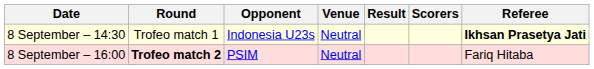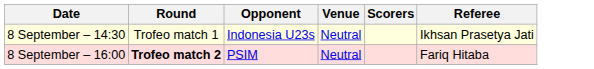 <table class="wikitable">
 <tr>
 <th>Date</th>
 <th>Round</th>
 <th>Opponent</th>
 <th>Venue</th>
-<th>Result</th>
 <th>Scorers</th>
 <th>Referee</th>
 </tr>
 <tr bgcolor="#FFFFDD">
 <td>8 September – 14:30</td>
 <td align="center">Trofeo match 1</td>
 <td><a href='#'>Indonesia U23s</a></td>
 <td><a href='#'>Neutral</a></td>
-<td> </td>
 <td></td>
-<td><strong>Ikhsan Prasetya Jati</strong></td>
+<td>Ikhsan Prasetya Jati</td>
 </tr>
 <tr bgcolor="#FFDDDD">
 <td>8 September – 16:00</td>
 <td align="center"><strong>Trofeo match 2</strong></td>
 <td><a href='#'>PSIM</a></td>
 <td><a href='#'>Neutral</a></td>
 <td></td>
-<td></td>
 <td>Fariq Hitaba</td>
 </tr>
 </table>
